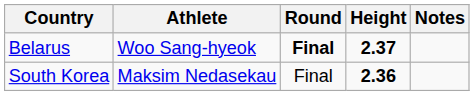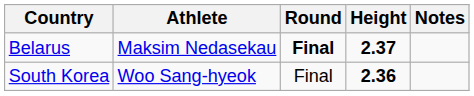 <table class="wikitable sortable" style="text-align:center">
 <tr>
 <th>Country</th>
 <th>Athlete</th>
 <th>Round</th>
 <th>Height</th>
 <th>Notes</th>
 </tr>
 <tr>
 <td align=left><a href='#'>Belarus</a></td>
-<td align=left><a href='#'>Woo Sang-hyeok</a></td>
+<td align=left><a href='#'>Maksim Nedasekau</a></td>
 <td><strong>Final</strong></td>
 <td><strong>2.37</strong></td>
 <td></td>
 </tr>
 <tr>
 <td align=left><a href='#'>South Korea</a></td>
-<td align=left><a href='#'>Maksim Nedasekau</a></td>
+<td align=left><a href='#'>Woo Sang-hyeok</a></td>
 <td>Final</td>
 <td><strong>2.36</strong></td>
 <td></td>
 </tr>
 </table>
